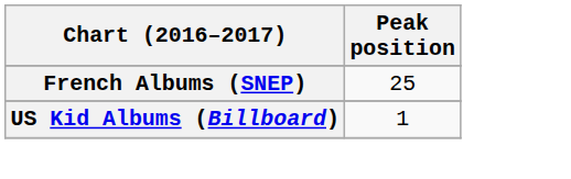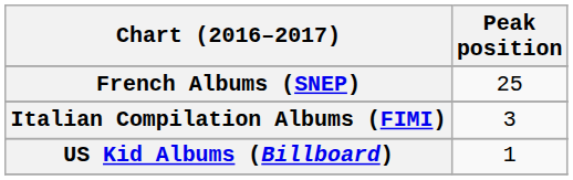 <table class="wikitable sortable plainrowheaders" style="text-align:center">
 <tr>
 <th scope="col">Chart (2016–2017)</th>
 <th scope="col">Peak<br>position</th>
 </tr>
 <tr>
 </tr>
 <tr>
 </tr>
 <tr>
 </tr>
 <tr>
 </tr>
 <tr>
 </tr>
 <tr>
 </tr>
 <tr>
 </tr>
 <tr>
 <th scope="row">French Albums (<a href='#'>SNEP</a>)<br></th>
 <td>25</td>
 </tr>
 <tr>
 </tr>
 <tr>
 </tr>
 <tr>
+<th scope="row">Italian Compilation Albums (<a href='#'>FIMI</a>)<br></th>
+<td>3</td>
+</tr>
+<tr>
 </tr>
 <tr>
 </tr>
 <tr>
 </tr>
 <tr>
 </tr>
 <tr>
 </tr>
 <tr>
 </tr>
 <tr>
 </tr>
 <tr>
 </tr>
 <tr>
 </tr>
 <tr>
 <th scope="row">US <a href='#'>Kid Albums</a> (<em><a href='#'>Billboard</a></em>)</th>
 <td>1</td>
 </tr>
 <tr>
 </tr>
 </table>
